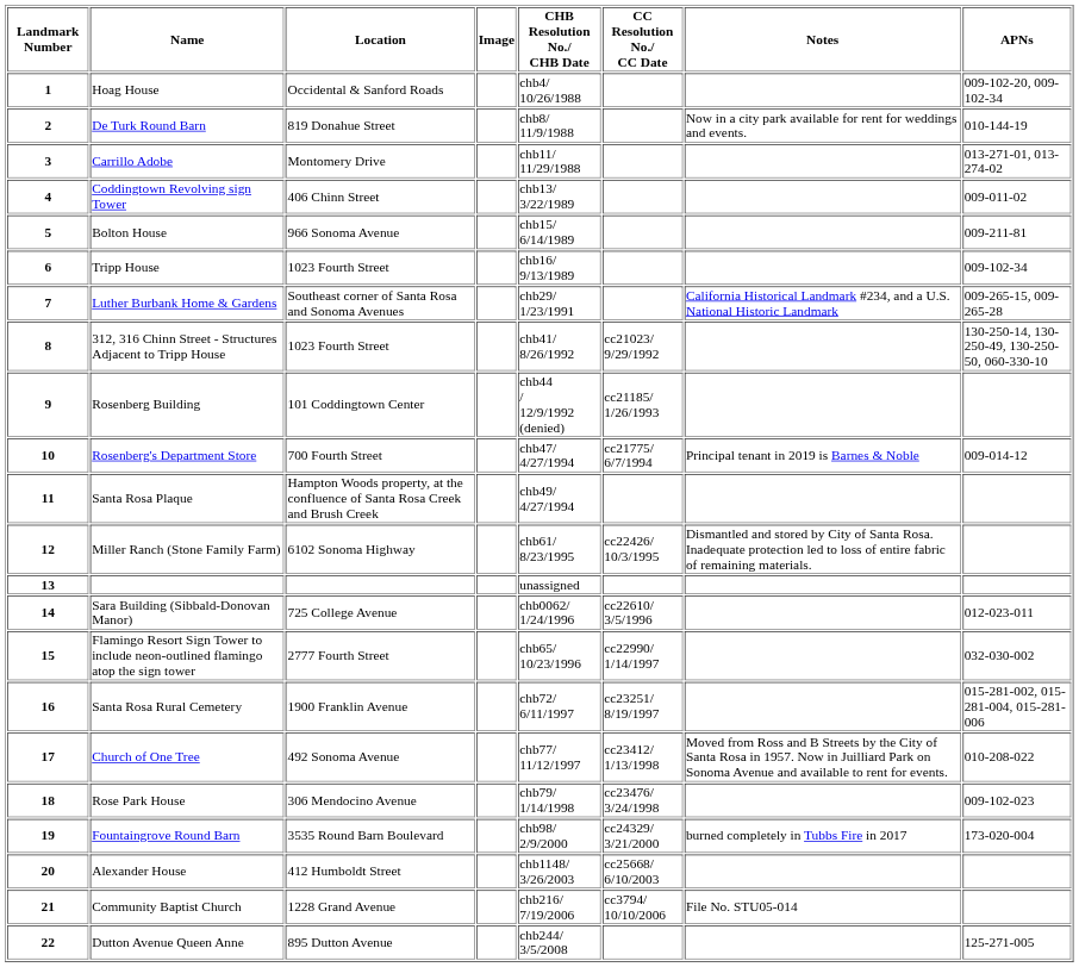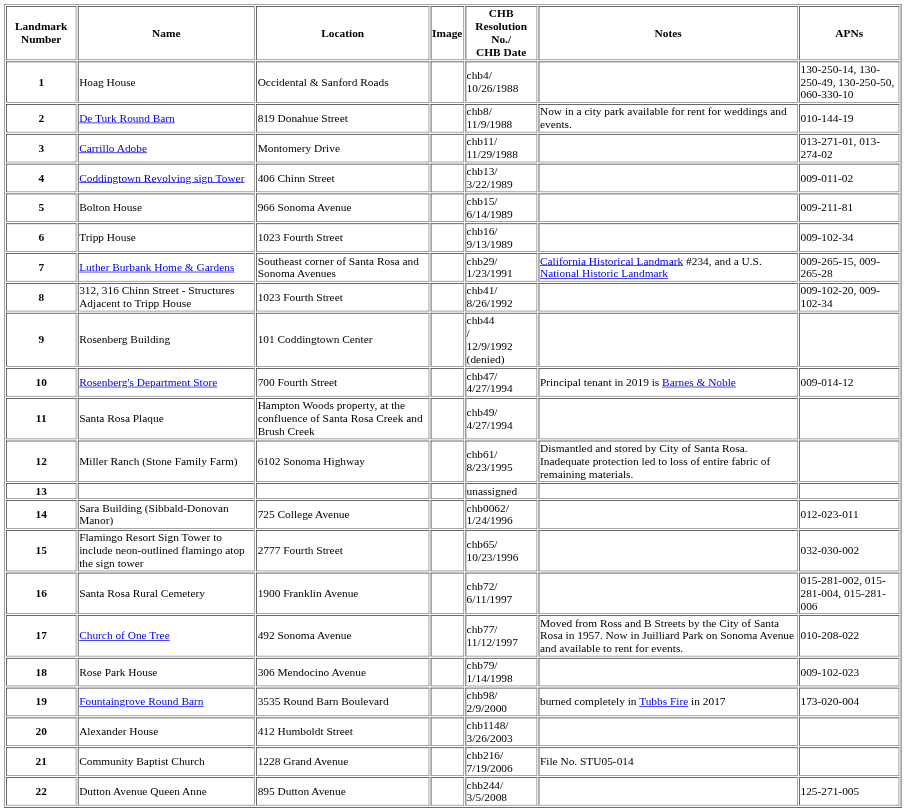 <table border="1" class="sortable">
 <tr>
 <th>Landmark Number</th>
 <th>Name</th>
 <th>Location</th>
 <th>Image</th>
 <th>CHB Resolution No./<br>CHB Date</th>
-<th>CC Resolution No./<br>CC Date</th>
 <th>Notes</th>
 <th>APNs</th>
 </tr>
 <tr>
 <th>1</th>
 <td>Hoag House</td>
 <td>Occidental & Sanford Roads<br></td>
 <td></td>
 <td>chb4/<br>10/26/1988</td>
 <td></td>
-<td></td>
-<td>009-102-20, 009-102-34</td>
+<td>130-250-14, 130-250-49, 130-250-50, 060-330-10</td>
 </tr>
 <tr>
 <th>2</th>
 <td><a href='#'>De Turk Round Barn</a></td>
 <td>819 Donahue Street<br></td>
 <td></td>
 <td>chb8/<br>11/9/1988</td>
-<td></td>
 <td>Now in a city park available for rent for weddings and events.</td>
 <td>010-144-19</td>
 </tr>
 <tr>
 <th>3</th>
 <td><a href='#'>Carrillo Adobe</a></td>
 <td>Montomery Drive</td>
 <td></td>
 <td>chb11/<br>11/29/1988</td>
 <td></td>
-<td></td>
 <td>013-271-01, 013-274-02</td>
 </tr>
 <tr>
 <th>4</th>
 <td><a href='#'>Coddingtown Revolving sign Tower</a></td>
 <td>406 Chinn Street<br></td>
 <td></td>
 <td>chb13/<br>3/22/1989</td>
-<td></td>
 <td></td>
 <td>009-011-02</td>
 </tr>
 <tr>
 <th>5</th>
 <td>Bolton House</td>
 <td>966 Sonoma Avenue<br></td>
 <td></td>
 <td>chb15/<br>6/14/1989</td>
 <td></td>
-<td></td>
 <td>009-211-81</td>
 </tr>
 <tr>
 <th>6</th>
 <td>Tripp House</td>
 <td>1023 Fourth Street<br></td>
 <td></td>
 <td>chb16/<br>9/13/1989</td>
 <td></td>
-<td></td>
 <td>009-102-34</td>
 </tr>
 <tr>
 <th>7</th>
 <td><a href='#'>Luther Burbank Home & Gardens</a></td>
 <td>Southeast corner of Santa Rosa and Sonoma Avenues<br></td>
 <td></td>
 <td>chb29/<br>1/23/1991</td>
-<td></td>
 <td><a href='#'>California Historical Landmark</a> #234, and a U.S. <a href='#'>National Historic Landmark</a></td>
 <td>009-265-15, 009-265-28</td>
 </tr>
 <tr>
 <th>8</th>
 <td>312, 316 Chinn Street - Structures Adjacent to Tripp House</td>
 <td>1023 Fourth Street<br></td>
 <td></td>
 <td>chb41/<br>8/26/1992</td>
-<td>cc21023/<br>9/29/1992</td>
 <td></td>
-<td>130-250-14, 130-250-49, 130-250-50, 060-330-10</td>
+<td>009-102-20, 009-102-34</td>
 </tr>
 <tr>
 <th>9</th>
 <td>Rosenberg Building</td>
 <td>101 Coddingtown Center<br></td>
 <td></td>
 <td>chb44<br>/<br>12/9/1992 (denied)</td>
-<td>cc21185/<br>1/26/1993</td>
 <td></td>
 <td></td>
 </tr>
 <tr>
 <th>10</th>
 <td><a href='#'>Rosenberg's Department Store</a></td>
 <td>700 Fourth Street<br></td>
 <td></td>
 <td>chb47/<br>4/27/1994</td>
-<td>cc21775/<br>6/7/1994</td>
 <td>Principal tenant in 2019 is <a href='#'>Barnes & Noble</a></td>
 <td>009-014-12</td>
 </tr>
 <tr>
 <th>11</th>
 <td>Santa Rosa Plaque</td>
 <td>Hampton Woods property, at the confluence of Santa Rosa Creek and Brush Creek</td>
 <td></td>
 <td>chb49/<br>4/27/1994</td>
 <td></td>
 <td></td>
-<td></td>
 </tr>
 <tr>
 <th>12</th>
 <td>Miller Ranch (Stone Family Farm)</td>
 <td>6102 Sonoma Highway</td>
 <td></td>
 <td>chb61/<br>8/23/1995</td>
-<td>cc22426/<br>10/3/1995</td>
 <td>Dismantled and stored by City of Santa Rosa. Inadequate protection led to loss of entire fabric of remaining materials.</td>
 <td></td>
 </tr>
 <tr>
 <th>13</th>
 <td></td>
 <td></td>
 <td></td>
 <td>unassigned</td>
 <td></td>
 <td></td>
-<td></td>
 </tr>
 <tr>
 <th>14</th>
 <td>Sara Building (Sibbald-Donovan Manor)</td>
 <td>725 College Avenue<br></td>
 <td></td>
 <td>chb0062/<br>1/24/1996</td>
-<td>cc22610/<br>3/5/1996</td>
 <td></td>
 <td>012-023-011</td>
 </tr>
 <tr>
 <th>15</th>
 <td>Flamingo Resort Sign Tower to include neon-outlined flamingo atop the sign tower</td>
 <td>2777 Fourth Street<br></td>
 <td></td>
 <td>chb65/<br>10/23/1996</td>
-<td>cc22990/<br>1/14/1997</td>
 <td></td>
 <td>032-030-002</td>
 </tr>
 <tr>
 <th>16</th>
 <td>Santa Rosa Rural Cemetery</td>
 <td>1900 Franklin Avenue<br></td>
 <td></td>
 <td>chb72/<br>6/11/1997</td>
-<td>cc23251/<br>8/19/1997</td>
 <td></td>
 <td>015-281-002, 015-281-004, 015-281-006</td>
 </tr>
 <tr>
 <th>17</th>
 <td><a href='#'>Church of One Tree</a></td>
 <td>492 Sonoma Avenue<br></td>
 <td></td>
 <td>chb77/<br>11/12/1997</td>
-<td>cc23412/<br>1/13/1998</td>
 <td>Moved from Ross and B Streets by the City of Santa Rosa in 1957. Now in Juilliard Park on Sonoma Avenue and available to rent for events.</td>
 <td>010-208-022</td>
 </tr>
 <tr>
 <th>18</th>
 <td>Rose Park House</td>
 <td>306 Mendocino Avenue<br></td>
 <td></td>
 <td>chb79/<br>1/14/1998</td>
-<td>cc23476/<br>3/24/1998</td>
 <td></td>
 <td>009-102-023</td>
 </tr>
 <tr>
 <th>19</th>
 <td><a href='#'>Fountaingrove Round Barn</a></td>
 <td>3535 Round Barn Boulevard<br></td>
 <td></td>
 <td>chb98/<br>2/9/2000</td>
-<td>cc24329/<br>3/21/2000</td>
 <td>burned completely in <a href='#'>Tubbs Fire</a> in 2017</td>
 <td>173-020-004</td>
 </tr>
 <tr>
 <th>20</th>
 <td>Alexander House</td>
 <td>412 Humboldt Street<br></td>
 <td></td>
 <td>chb1148/<br>3/26/2003</td>
-<td>cc25668/<br>6/10/2003</td>
 <td></td>
 <td></td>
 </tr>
 <tr>
 <th>21</th>
 <td>Community Baptist Church</td>
 <td>1228 Grand Avenue<br></td>
 <td></td>
 <td>chb216/<br>7/19/2006</td>
-<td>cc3794/<br>10/10/2006</td>
 <td>File No. STU05-014</td>
 <td></td>
 </tr>
 <tr>
 <th>22</th>
 <td>Dutton Avenue Queen Anne</td>
 <td>895 Dutton Avenue<br></td>
 <td></td>
 <td>chb244/<br>3/5/2008</td>
 <td></td>
-<td></td>
 <td>125-271-005</td>
 </tr>
 </table>
